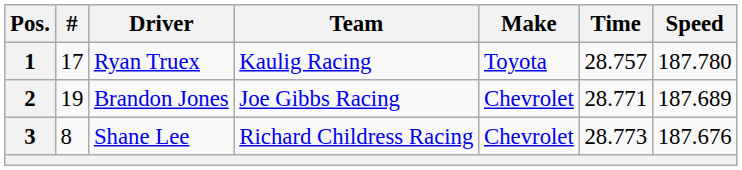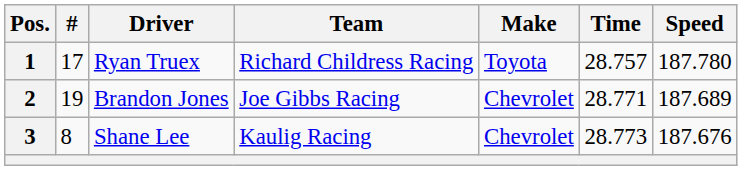 <table class="wikitable" style="font-size:95%">
 <tr>
 <th>Pos.</th>
 <th>#</th>
 <th>Driver</th>
 <th>Team</th>
 <th>Make</th>
 <th>Time</th>
 <th>Speed</th>
 </tr>
 <tr>
 <th>1</th>
 <td>17</td>
 <td><a href='#'>Ryan Truex</a></td>
-<td><a href='#'>Kaulig Racing</a></td>
+<td><a href='#'>Richard Childress Racing</a></td>
 <td><a href='#'>Toyota</a></td>
 <td>28.757</td>
 <td>187.780</td>
 </tr>
 <tr>
 <th>2</th>
 <td>19</td>
 <td><a href='#'>Brandon Jones</a></td>
 <td><a href='#'>Joe Gibbs Racing</a></td>
 <td><a href='#'>Chevrolet</a></td>
 <td>28.771</td>
 <td>187.689</td>
 </tr>
 <tr>
 <th>3</th>
 <td>8</td>
 <td><a href='#'>Shane Lee</a></td>
-<td><a href='#'>Richard Childress Racing</a></td>
+<td><a href='#'>Kaulig Racing</a></td>
 <td><a href='#'>Chevrolet</a></td>
 <td>28.773</td>
 <td>187.676</td>
 </tr>
 <tr>
 <th colspan="7"></th>
 </tr>
 </table>
